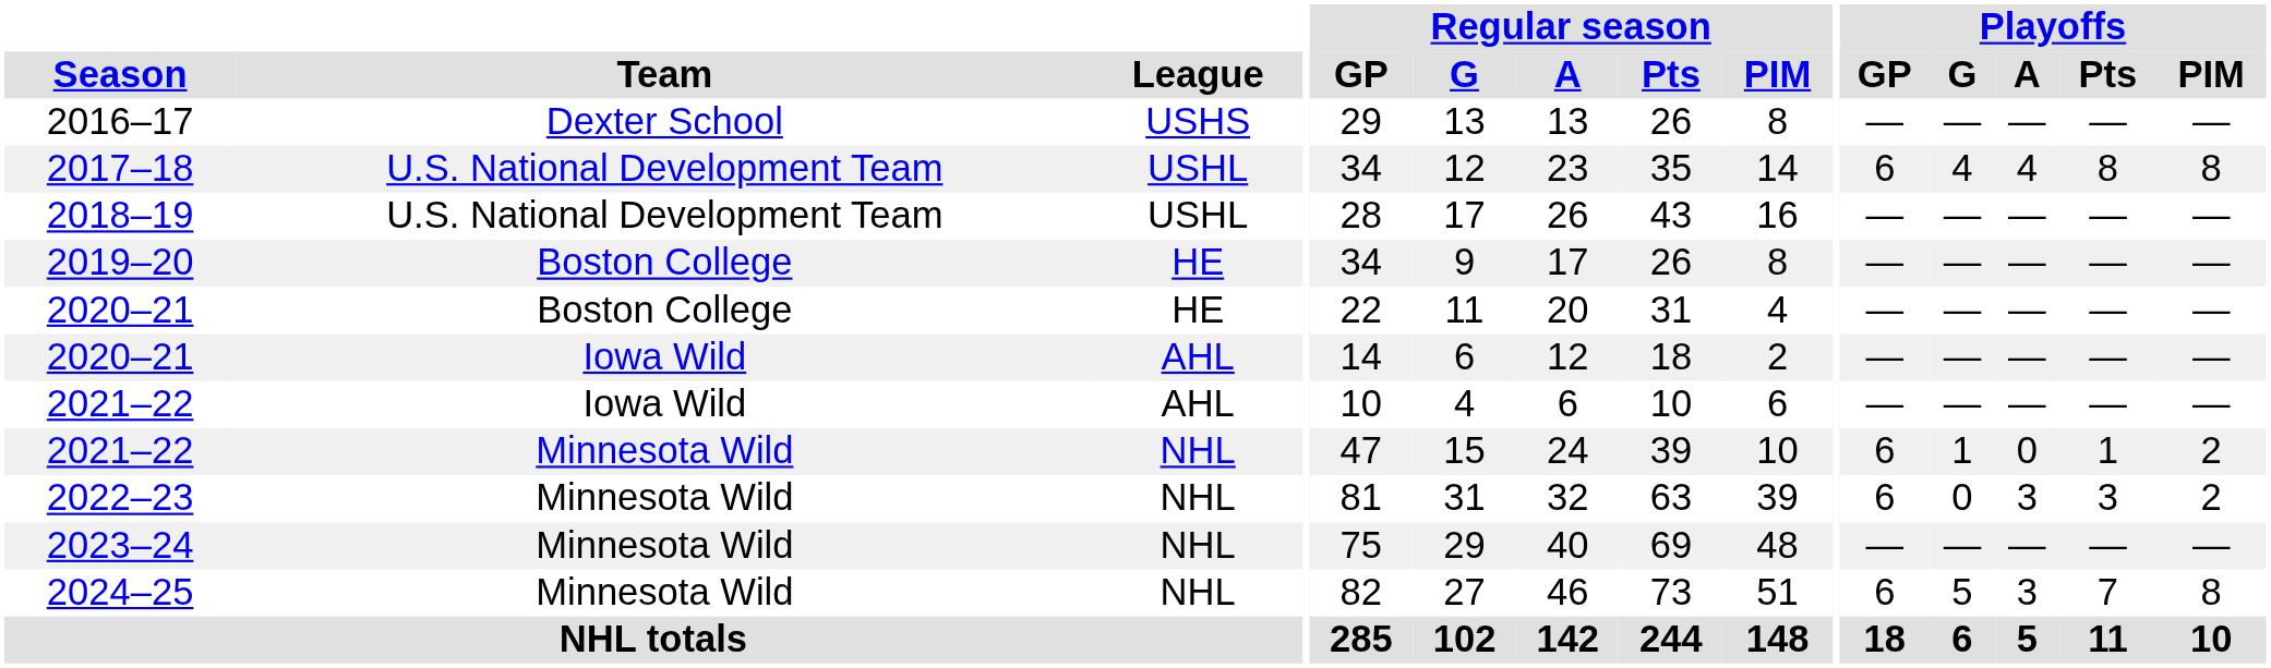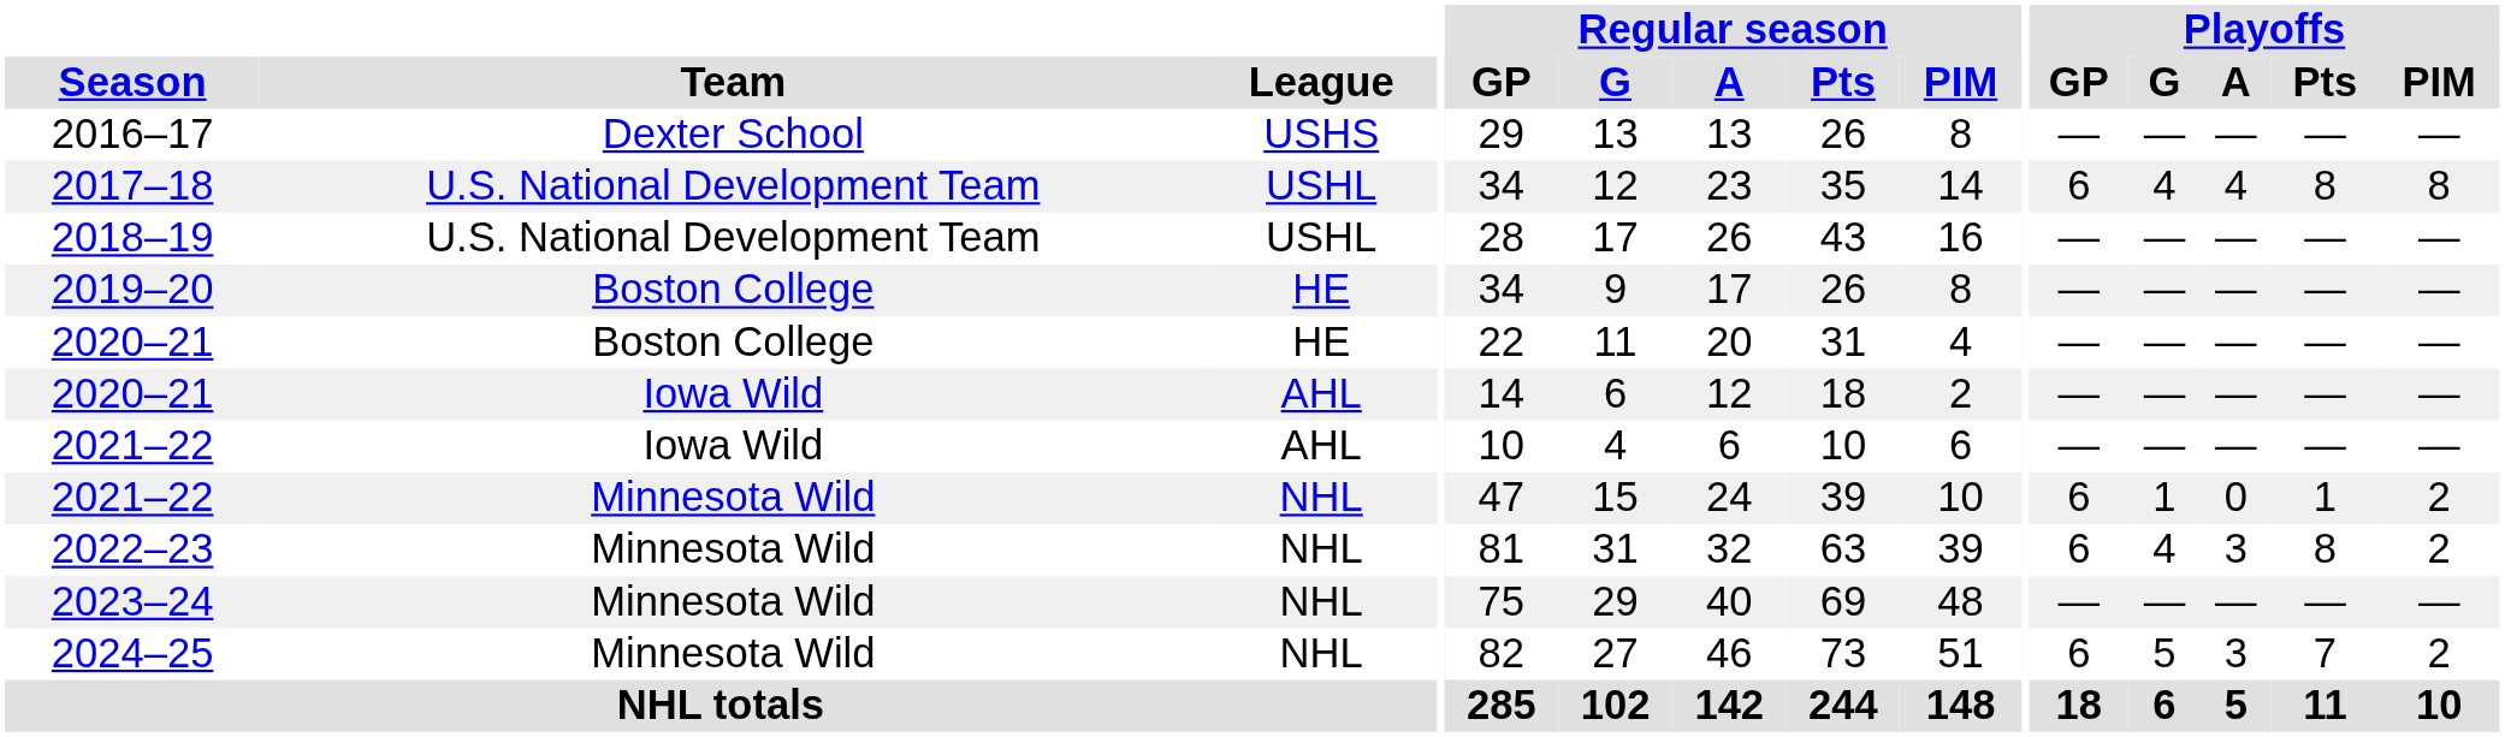 <table border="0" cellpadding="1" cellspacing="0" style="text-align:center; width:60em">
 <tr bgcolor="#e0e0e0">
 <th colspan="3" bgcolor="#ffffff"></th>
 <th rowspan="99" bgcolor="#ffffff"></th>
 <th colspan="5"><a href='#'>Regular season</a></th>
 <th rowspan="99" bgcolor="#ffffff"></th>
 <th colspan="5"><a href='#'>Playoffs</a></th>
 </tr>
 <tr bgcolor="#e0e0e0">
 <th><a href='#'>Season</a></th>
 <th>Team</th>
 <th>League</th>
 <th>GP</th>
 <th><a href='#'>G</a></th>
 <th><a href='#'>A</a></th>
 <th><a href='#'>Pts</a></th>
 <th><a href='#'>PIM</a></th>
 <th>GP</th>
 <th>G</th>
 <th>A</th>
 <th>Pts</th>
 <th>PIM</th>
 </tr>
 <tr>
 <td>2016–17</td>
 <td><a href='#'>Dexter School</a></td>
 <td><a href='#'>USHS</a></td>
 <td>29</td>
 <td>13</td>
 <td>13</td>
 <td>26</td>
 <td>8</td>
 <td>—</td>
 <td>—</td>
 <td>—</td>
 <td>—</td>
 <td>—</td>
 </tr>
 <tr bgcolor="#f0f0f0">
 <td><a href='#'>2017–18</a></td>
 <td><a href='#'>U.S. National Development Team</a></td>
 <td><a href='#'>USHL</a></td>
 <td>34</td>
 <td>12</td>
 <td>23</td>
 <td>35</td>
 <td>14</td>
 <td>6</td>
 <td>4</td>
 <td>4</td>
 <td>8</td>
 <td>8</td>
 </tr>
 <tr>
 <td><a href='#'>2018–19</a></td>
 <td>U.S. National Development Team</td>
 <td>USHL</td>
 <td>28</td>
 <td>17</td>
 <td>26</td>
 <td>43</td>
 <td>16</td>
 <td>—</td>
 <td>—</td>
 <td>—</td>
 <td>—</td>
 <td>—</td>
 </tr>
 <tr bgcolor="#f0f0f0">
 <td><a href='#'>2019–20</a></td>
 <td><a href='#'>Boston College</a></td>
 <td><a href='#'>HE</a></td>
 <td>34</td>
 <td>9</td>
 <td>17</td>
 <td>26</td>
 <td>8</td>
 <td>—</td>
 <td>—</td>
 <td>—</td>
 <td>—</td>
 <td>—</td>
 </tr>
 <tr>
 <td><a href='#'>2020–21</a></td>
 <td>Boston College</td>
 <td>HE</td>
 <td>22</td>
 <td>11</td>
 <td>20</td>
 <td>31</td>
 <td>4</td>
 <td>—</td>
 <td>—</td>
 <td>—</td>
 <td>—</td>
 <td>—</td>
 </tr>
 <tr bgcolor="#f0f0f0">
 <td><a href='#'>2020–21</a></td>
 <td><a href='#'>Iowa Wild</a></td>
 <td><a href='#'>AHL</a></td>
 <td>14</td>
 <td>6</td>
 <td>12</td>
 <td>18</td>
 <td>2</td>
 <td>—</td>
 <td>—</td>
 <td>—</td>
 <td>—</td>
 <td>—</td>
 </tr>
 <tr>
 <td><a href='#'>2021–22</a></td>
 <td>Iowa Wild</td>
 <td>AHL</td>
 <td>10</td>
 <td>4</td>
 <td>6</td>
 <td>10</td>
 <td>6</td>
 <td>—</td>
 <td>—</td>
 <td>—</td>
 <td>—</td>
 <td>—</td>
 </tr>
 <tr bgcolor="#f0f0f0">
 <td><a href='#'>2021–22</a></td>
 <td><a href='#'>Minnesota Wild</a></td>
 <td><a href='#'>NHL</a></td>
 <td>47</td>
 <td>15</td>
 <td>24</td>
 <td>39</td>
 <td>10</td>
 <td>6</td>
 <td>1</td>
 <td>0</td>
 <td>1</td>
 <td>2</td>
 </tr>
 <tr>
 <td><a href='#'>2022–23</a></td>
 <td>Minnesota Wild</td>
 <td>NHL</td>
 <td>81</td>
 <td>31</td>
 <td>32</td>
 <td>63</td>
 <td>39</td>
 <td>6</td>
-<td>0</td>
+<td>4</td>
 <td>3</td>
-<td>3</td>
+<td>8</td>
 <td>2</td>
 </tr>
 <tr bgcolor="#f0f0f0">
 <td><a href='#'>2023–24</a></td>
 <td>Minnesota Wild</td>
 <td>NHL</td>
 <td>75</td>
 <td>29</td>
 <td>40</td>
 <td>69</td>
 <td>48</td>
 <td>—</td>
 <td>—</td>
 <td>—</td>
 <td>—</td>
 <td>—</td>
 </tr>
 <tr>
 <td><a href='#'>2024–25</a></td>
 <td>Minnesota Wild</td>
 <td>NHL</td>
 <td>82</td>
 <td>27</td>
 <td>46</td>
 <td>73</td>
 <td>51</td>
 <td>6</td>
 <td>5</td>
 <td>3</td>
 <td>7</td>
-<td>8</td>
+<td>2</td>
 </tr>
 <tr bgcolor="#e0e0e0">
 <th colspan="3">NHL totals</th>
 <th>285</th>
 <th>102</th>
 <th>142</th>
 <th>244</th>
 <th>148</th>
 <th>18</th>
 <th>6</th>
 <th>5</th>
 <th>11</th>
 <th>10</th>
 </tr>
 </table>
